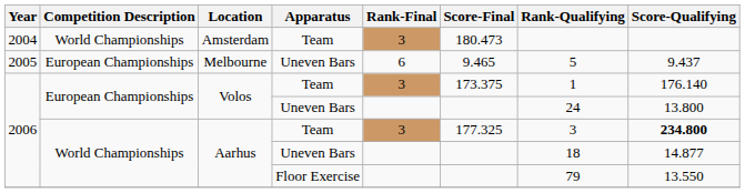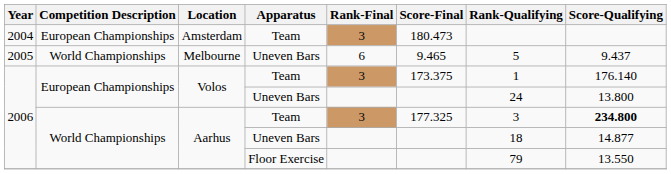 <table class="wikitable" style="text-align:center">
 <tr>
 <th>Year</th>
 <th>Competition Description</th>
 <th>Location</th>
 <th>Apparatus</th>
 <th>Rank-Final</th>
 <th>Score-Final</th>
 <th>Rank-Qualifying</th>
 <th>Score-Qualifying</th>
 </tr>
 <tr>
 <td rowspan=1>2004</td>
-<td rowspan=1>World Championships</td>
+<td rowspan=1>European Championships</td>
 <td rowspan=1>Amsterdam</td>
 <td>Team</td>
 <td bgcolor=cc9966>3</td>
 <td>180.473</td>
 <td></td>
 <td></td>
 </tr>
 <tr>
 <td rowspan=1>2005</td>
-<td rowspan=1>European Championships</td>
+<td rowspan=1>World Championships</td>
 <td rowspan=1>Melbourne</td>
 <td>Uneven Bars</td>
 <td>6</td>
 <td>9.465</td>
 <td>5</td>
 <td>9.437</td>
 </tr>
 <tr>
 <td rowspan=5>2006</td>
 <td rowspan=2>European Championships</td>
 <td rowspan=2>Volos</td>
 <td>Team</td>
 <td bgcolor=cc9966>3</td>
 <td>173.375</td>
 <td>1</td>
 <td>176.140</td>
 </tr>
 <tr>
 <td>Uneven Bars</td>
 <td></td>
 <td></td>
 <td>24</td>
 <td>13.800</td>
 </tr>
 <tr>
 <td rowspan=3>World Championships</td>
 <td rowspan=3>Aarhus</td>
 <td>Team</td>
 <td bgcolor=cc9966>3</td>
 <td>177.325</td>
 <td>3</td>
 <td><strong>234.800</strong></td>
 </tr>
 <tr>
 <td>Uneven Bars</td>
 <td></td>
 <td></td>
 <td>18</td>
 <td>14.877</td>
 </tr>
 <tr>
 <td>Floor Exercise</td>
 <td></td>
 <td></td>
 <td>79</td>
 <td>13.550</td>
 </tr>
 <tr>
 </tr>
 </table>
